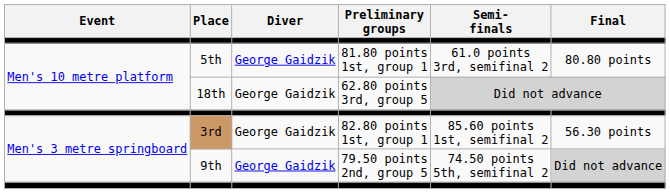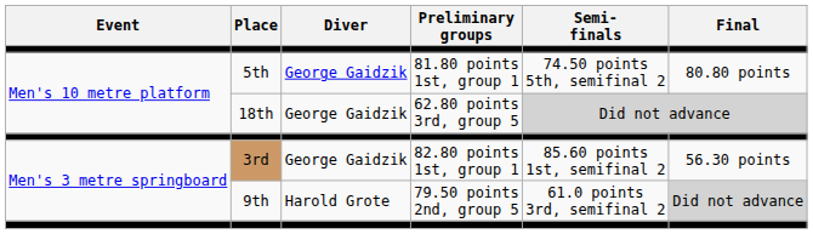 <table class=wikitable>
 <tr>
 <th>Event</th>
 <th>Place</th>
 <th>Diver</th>
 <th>Preliminary <br> groups</th>
 <th>Semi-<br>finals</th>
 <th>Final</th>
 </tr>
 <tr bgcolor=black>
 <td></td>
 <td></td>
 <td></td>
 <td></td>
 <td></td>
 <td></td>
 </tr>
 <tr align=center>
 <td rowspan=2 align=left><a href='#'>Men's 10 metre platform</a></td>
 <td>5th</td>
 <td align=left><a href='#'>George Gaidzik</a></td>
 <td>81.80 points <br> 1st, group 1</td>
-<td>61.0 points <br> 3rd, semifinal 2</td>
+<td>74.50 points <br> 5th, semifinal 2</td>
 <td>80.80 points</td>
 </tr>
 <tr align=center>
 <td>18th</td>
 <td align=left>George Gaidzik</td>
 <td>62.80 points <br> 3rd, group 5</td>
 <td colspan=2 bgcolor=lightgray>Did not advance</td>
 </tr>
 <tr bgcolor=black>
 <td></td>
 <td></td>
 <td></td>
 <td></td>
 <td></td>
 <td></td>
 </tr>
 <tr align=center>
 <td rowspan=2 align=left><a href='#'>Men's 3 metre springboard</a></td>
 <td bgcolor=cc9966>3rd</td>
 <td align=left>George Gaidzik</td>
 <td>82.80 points <br> 1st, group 1</td>
 <td>85.60 points <br> 1st, semifinal 2</td>
 <td>56.30 points</td>
 </tr>
 <tr align=center>
 <td>9th</td>
-<td align=left><a href='#'>George Gaidzik</a></td>
+<td align=left>Harold Grote</td>
 <td>79.50 points <br> 2nd, group 5</td>
-<td>74.50 points <br> 5th, semifinal 2</td>
+<td>61.0 points <br> 3rd, semifinal 2</td>
 <td bgcolor=lightgray>Did not advance</td>
 </tr>
 <tr bgcolor=black>
 <td></td>
 <td></td>
 <td></td>
 <td></td>
 <td></td>
 <td></td>
 </tr>
 </table>
